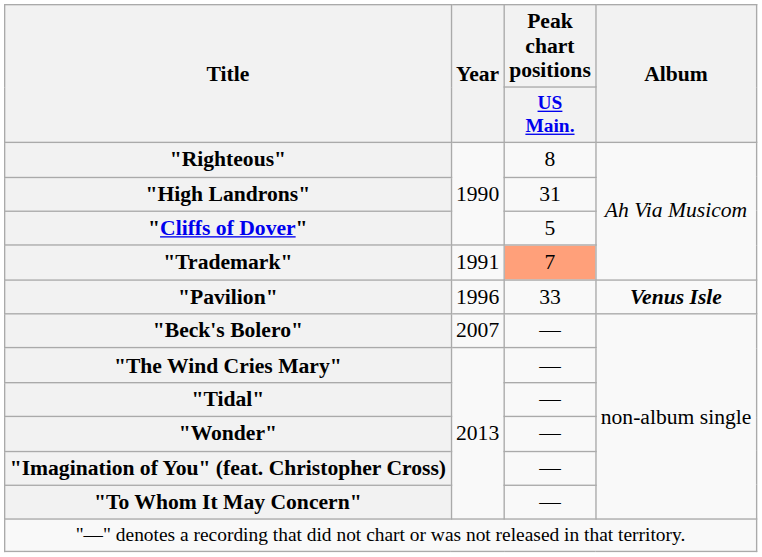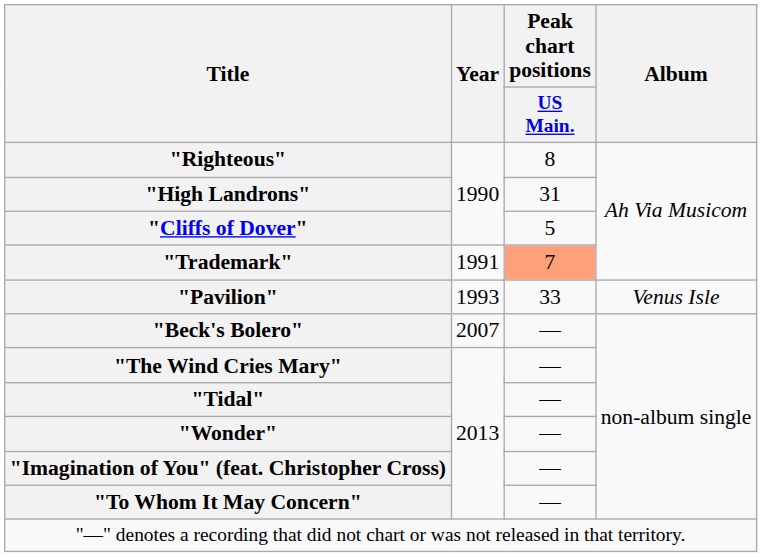 <table class="wikitable plainrowheaders" style="text-align:center;">
 <tr>
 <th scope="col" rowspan="2">Title</th>
 <th scope="col" rowspan="2">Year</th>
 <th scope="col">Peak chart positions</th>
 <th scope="col" rowspan="2">Album</th>
 </tr>
 <tr>
 <th scope="col" style="width:3em;font-size:90%;"><a href='#'>US<br>Main.</a><br></th>
 </tr>
 <tr>
 <th scope="row">"Righteous"</th>
 <td rowspan=3>1990</td>
 <td>8</td>
 <td rowspan=4><em>Ah Via Musicom</em></td>
 </tr>
 <tr>
 <th scope="row">"High Landrons"</th>
 <td>31</td>
 </tr>
 <tr>
 <th scope="row">"<a href='#'>Cliffs of Dover</a>"</th>
 <td>5</td>
 </tr>
 <tr>
 <th scope="row">"Trademark"</th>
 <td>1991</td>
 <td style="background: lightsalmon;">7</td>
 </tr>
 <tr>
 <th scope="row">"Pavilion"</th>
-<td>1996</td>
+<td>1993</td>
 <td>33</td>
-<td><strong><em>Venus Isle</em></strong></td>
+<td><em>Venus Isle</em></td>
 </tr>
 <tr>
 <th scope="row">"Beck's Bolero"</th>
 <td>2007</td>
 <td>—</td>
 <td rowspan=6>non-album single</td>
 </tr>
 <tr>
 <th scope="row">"The Wind Cries Mary"</th>
 <td rowspan=5>2013</td>
 <td>—</td>
 </tr>
 <tr>
 <th scope="row">"Tidal"</th>
 <td>—</td>
 </tr>
 <tr>
 <th scope="row">"Wonder"</th>
 <td>—</td>
 </tr>
 <tr>
 <th scope="row">"Imagination of You" (feat. Christopher Cross)</th>
 <td>—</td>
 </tr>
 <tr>
 <th scope="row">"To Whom It May Concern"</th>
 <td>—</td>
 </tr>
 <tr>
 <td colspan="10" style="font-size:90%">"—" denotes a recording that did not chart or was not released in that territory.</td>
 </tr>
 </table>
